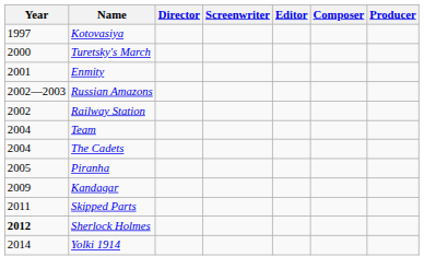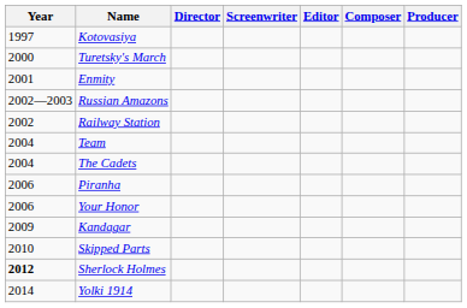 <table class="wikitable" style="font-size: 90%;">
 <tr>
 <th>Year</th>
 <th>Name</th>
 <th><a href='#'>Director</a></th>
 <th><a href='#'>Screenwriter</a></th>
 <th><a href='#'>Editor</a></th>
 <th><a href='#'>Composer</a></th>
 <th><a href='#'>Producer</a><br></th>
 </tr>
 <tr>
 <td>1997</td>
 <td><em><a href='#'>Kotovasiya</a></em></td>
 <td></td>
 <td></td>
 <td></td>
 <td></td>
 <td></td>
 </tr>
 <tr>
 <td>2000</td>
 <td><em><a href='#'>Turetsky's March</a></em></td>
 <td></td>
 <td></td>
 <td></td>
 <td></td>
 <td></td>
 </tr>
 <tr>
 <td>2001</td>
 <td><em><a href='#'>Enmity</a></em></td>
 <td></td>
 <td></td>
 <td></td>
 <td></td>
 <td></td>
 </tr>
 <tr>
 <td>2002—2003</td>
 <td><em><a href='#'>Russian Amazons</a></em></td>
 <td></td>
 <td></td>
 <td></td>
 <td></td>
 <td></td>
 </tr>
 <tr>
 <td>2002</td>
 <td><em><a href='#'>Railway Station</a></em></td>
 <td></td>
 <td></td>
 <td></td>
 <td></td>
 <td></td>
 </tr>
 <tr>
 <td>2004</td>
 <td><em><a href='#'>Team</a></em></td>
 <td></td>
 <td></td>
 <td></td>
 <td></td>
 <td></td>
 </tr>
 <tr>
 <td>2004</td>
 <td><em><a href='#'>The Cadets</a></em></td>
 <td></td>
 <td></td>
 <td></td>
 <td></td>
 <td></td>
 </tr>
 <tr>
-<td>2005</td>
+<td>2006</td>
 <td><em><a href='#'>Piranha</a></em></td>
+<td></td>
+<td></td>
+<td></td>
+<td></td>
+<td></td>
+</tr>
+<tr>
+<td>2006</td>
+<td><em><a href='#'>Your Honor</a></em></td>
 <td></td>
 <td></td>
 <td></td>
 <td></td>
 <td></td>
 </tr>
 <tr>
 <td>2009</td>
 <td><em><a href='#'>Kandagar</a></em></td>
 <td></td>
 <td></td>
 <td></td>
 <td></td>
 <td></td>
 </tr>
 <tr>
-<td>2011</td>
+<td>2010</td>
 <td><em><a href='#'>Skipped Parts</a></em></td>
 <td></td>
 <td></td>
 <td></td>
 <td></td>
 <td></td>
 </tr>
 <tr>
 <td><strong>2012</strong></td>
 <td><a href='#'><em>Sherlock Holmes</em></a></td>
 <td></td>
 <td></td>
 <td></td>
 <td></td>
 <td></td>
 </tr>
 <tr>
 <td>2014</td>
 <td><em><a href='#'>Yolki 1914</a></em></td>
 <td></td>
 <td></td>
 <td></td>
 <td></td>
 <td></td>
 </tr>
 </table>
